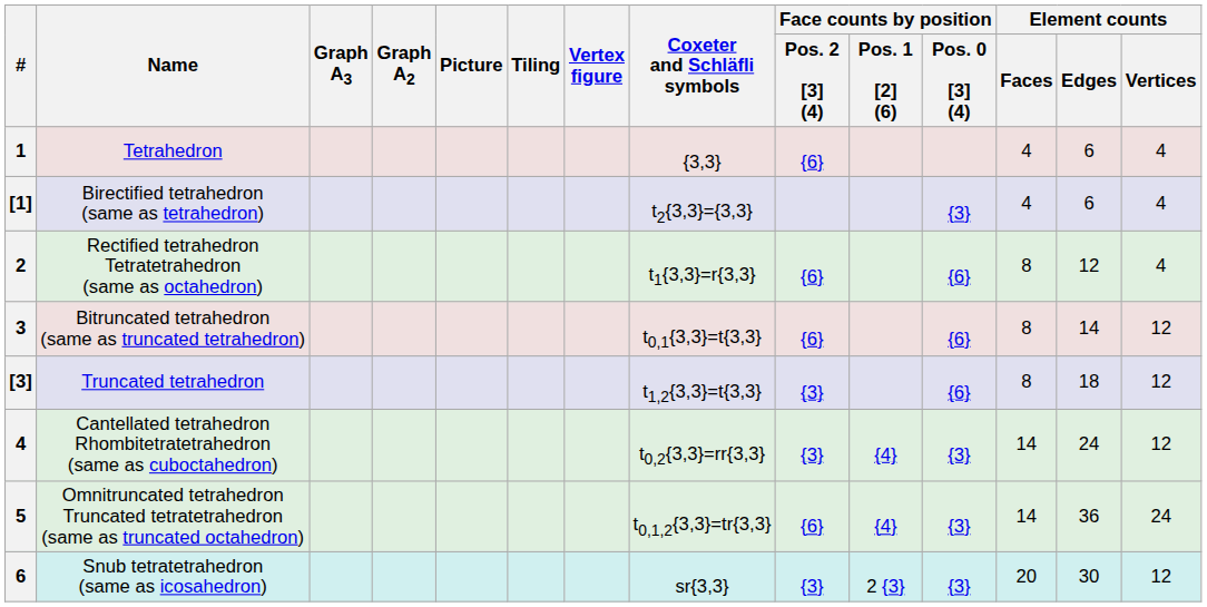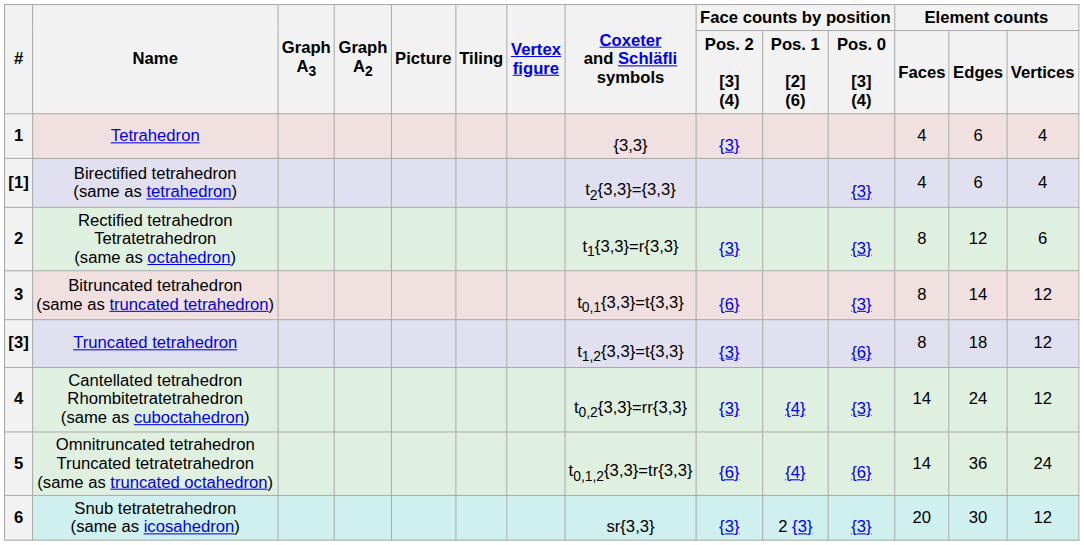 <table class="wikitable">
 <tr>
 <th rowspan=2>#</th>
 <th rowspan=2>Name</th>
 <th rowspan=2>Graph<br>A<sub>3</sub></th>
 <th rowspan=2>Graph<br>A<sub>2</sub></th>
 <th rowspan=2>Picture</th>
 <th rowspan=2>Tiling</th>
 <th rowspan=2><a href='#'>Vertex<br>figure</a></th>
 <th rowspan=2><a href='#'>Coxeter</a><br>and <a href='#'>Schläfli</a><br>symbols</th>
 <th colspan=3>Face counts by position</th>
 <th colspan=3>Element counts</th>
 </tr>
 <tr>
 <th>Pos. 2<br><br>[3]<br>(4)</th>
 <th>Pos. 1<br><br>[2]<br>(6)</th>
 <th>Pos. 0<br><br>[3]<br>(4)</th>
 <th>Faces</th>
 <th>Edges</th>
 <th>Vertices</th>
 </tr>
 <tr bgcolor="#f0e0e0" align=center>
 <th>1</th>
 <td align=center><a href='#'>Tetrahedron</a></td>
 <td></td>
 <td></td>
 <td></td>
 <td></td>
 <td></td>
 <td align=center><br>{3,3}</td>
-<td><br><a href='#'>{6}</a></td>
+<td><br><a href='#'>{3}</a></td>
 <td></td>
 <td></td>
 <td>4</td>
 <td>6</td>
 <td>4</td>
 </tr>
 <tr bgcolor="#e0e0f0" align=center>
 <th>[1]</th>
 <td align=center>Birectified tetrahedron<br>(same as <a href='#'>tetrahedron</a>)</td>
 <td></td>
 <td></td>
 <td></td>
 <td></td>
 <td></td>
 <td align=center><br>t<sub>2</sub>{3,3}={3,3}</td>
 <td></td>
 <td></td>
 <td><br><a href='#'>{3}</a></td>
 <td>4</td>
 <td>6</td>
 <td>4</td>
 </tr>
 <tr bgcolor="#e0f0e0" align=center>
 <th>2</th>
 <td align=center>Rectified tetrahedron<br>Tetratetrahedron<br>(same as <a href='#'>octahedron</a>)</td>
 <td></td>
 <td></td>
 <td></td>
 <td></td>
 <td></td>
 <td align=center><br>t<sub>1</sub>{3,3}=r{3,3}</td>
-<td><br><a href='#'>{6}</a></td>
+<td><br><a href='#'>{3}</a></td>
 <td></td>
-<td><br><a href='#'>{6}</a></td>
+<td><br><a href='#'>{3}</a></td>
 <td>8</td>
 <td>12</td>
-<td>4</td>
+<td>6</td>
 </tr>
 <tr bgcolor="#f0e0e0" align=center>
 <th>3</th>
 <td align=center>Bitruncated tetrahedron<br>(same as <a href='#'>truncated tetrahedron</a>)</td>
 <td></td>
 <td></td>
 <td></td>
 <td></td>
 <td></td>
 <td align=center><br>t<sub>0,1</sub>{3,3}=t{3,3}</td>
 <td><br><a href='#'>{6}</a></td>
 <td></td>
-<td><br><a href='#'>{6}</a></td>
+<td><br><a href='#'>{3}</a></td>
 <td>8</td>
 <td>14</td>
 <td>12</td>
 </tr>
 <tr bgcolor="#e0e0f0" align=center>
 <th>[3]</th>
 <td align=center><a href='#'>Truncated tetrahedron</a></td>
 <td></td>
 <td></td>
 <td></td>
 <td></td>
 <td></td>
 <td align=center><br>t<sub>1,2</sub>{3,3}=t{3,3}</td>
 <td><br><a href='#'>{3}</a></td>
 <td></td>
 <td><br><a href='#'>{6}</a></td>
 <td>8</td>
 <td>18</td>
 <td>12</td>
 </tr>
 <tr bgcolor="#e0f0e0" align=center>
 <th>4</th>
 <td align=center>Cantellated tetrahedron<br>Rhombitetratetrahedron<br>(same as <a href='#'>cuboctahedron</a>)</td>
 <td></td>
 <td></td>
 <td></td>
 <td></td>
 <td></td>
 <td align=center><br>t<sub>0,2</sub>{3,3}=rr{3,3}</td>
 <td><br><a href='#'>{3}</a></td>
 <td><br><a href='#'>{4}</a></td>
 <td><br><a href='#'>{3}</a></td>
 <td>14</td>
 <td>24</td>
 <td>12</td>
 </tr>
 <tr bgcolor="#e0f0e0" align=center>
 <th>5</th>
 <td align=center>Omnitruncated tetrahedron<br>Truncated tetratetrahedron<br>(same as <a href='#'>truncated octahedron</a>)</td>
 <td></td>
 <td></td>
 <td></td>
 <td></td>
 <td></td>
 <td align=center><br>t<sub>0,1,2</sub>{3,3}=tr{3,3}</td>
 <td><br><a href='#'>{6}</a></td>
 <td><br><a href='#'>{4}</a></td>
-<td><br><a href='#'>{3}</a></td>
+<td><br><a href='#'>{6}</a></td>
 <td>14</td>
 <td>36</td>
 <td>24</td>
 </tr>
 <tr bgcolor="#d0f0f0" align=center>
 <th>6</th>
 <td align=center>Snub tetratetrahedron<br>(same as <a href='#'>icosahedron</a>)</td>
 <td></td>
 <td></td>
 <td></td>
 <td></td>
 <td></td>
 <td align=center><br>sr{3,3}</td>
 <td><br><a href='#'>{3}</a></td>
 <td><br>2 <a href='#'>{3}</a></td>
 <td><br><a href='#'>{3}</a></td>
 <td>20</td>
 <td>30</td>
 <td>12</td>
 </tr>
 </table>
